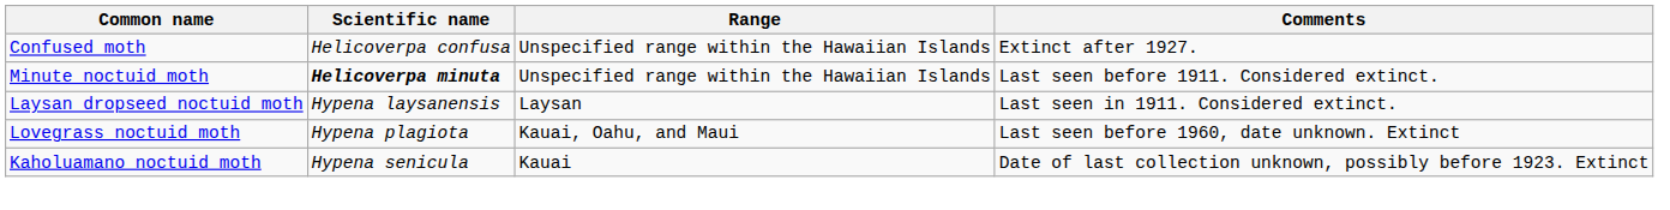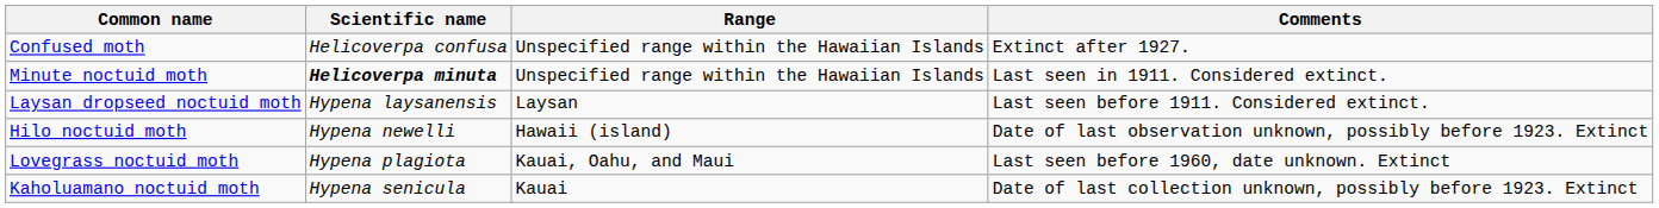 <table class="wikitable">
 <tr>
 <th>Common name</th>
 <th>Scientific name</th>
 <th>Range</th>
 <th class="unsortable">Comments</th>
 </tr>
 <tr>
 <td><a href='#'>Confused moth</a></td>
 <td><em>Helicoverpa confusa</em></td>
 <td>Unspecified range within the Hawaiian Islands</td>
 <td>Extinct after 1927.</td>
 </tr>
 <tr>
 <td><a href='#'>Minute noctuid moth</a></td>
 <td><strong><em>Helicoverpa minuta</em></strong></td>
 <td>Unspecified range within the Hawaiian Islands</td>
-<td>Last seen before 1911. Considered extinct.</td>
+<td>Last seen in 1911. Considered extinct.</td>
 </tr>
 <tr>
 <td><a href='#'>Laysan dropseed noctuid moth</a></td>
 <td><em>Hypena laysanensis</em></td>
 <td>Laysan</td>
-<td>Last seen in 1911. Considered extinct.</td>
+<td>Last seen before 1911. Considered extinct.</td>
+</tr>
+<tr>
+<td><a href='#'>Hilo noctuid moth</a></td>
+<td><em>Hypena newelli</em></td>
+<td>Hawaii (island)</td>
+<td>Date of last observation unknown, possibly before 1923. Extinct</td>
 </tr>
 <tr>
 <td><a href='#'>Lovegrass noctuid moth</a></td>
 <td><em>Hypena plagiota</em></td>
 <td>Kauai, Oahu, and Maui</td>
 <td>Last seen before 1960, date unknown. Extinct</td>
 </tr>
 <tr>
 <td><a href='#'>Kaholuamano noctuid moth</a></td>
 <td><em>Hypena senicula</em></td>
 <td>Kauai</td>
 <td>Date of last collection unknown, possibly before 1923. Extinct</td>
 </tr>
 </table>
